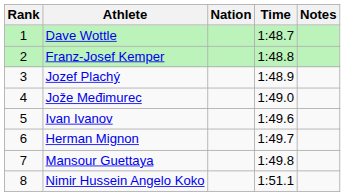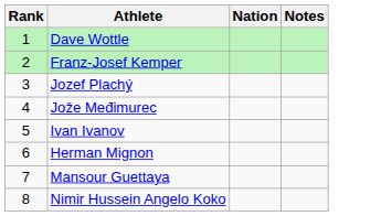 <table class="wikitable sortable" style="text-align:center">
 <tr>
 <th>Rank</th>
 <th>Athlete</th>
 <th>Nation</th>
-<th>Time</th>
 <th>Notes</th>
 </tr>
 <tr style="background:#bbf3bb;">
 <td>1</td>
 <td align=left><a href='#'>Dave Wottle</a></td>
 <td align=left></td>
-<td>1:48.7</td>
 <td></td>
 </tr>
 <tr style="background:#bbf3bb;">
 <td>2</td>
 <td align=left><a href='#'>Franz-Josef Kemper</a></td>
 <td align=left></td>
-<td>1:48.8</td>
 <td></td>
 </tr>
 <tr>
 <td>3</td>
 <td align=left><a href='#'>Jozef Plachý</a></td>
 <td align=left></td>
-<td>1:48.9</td>
 <td></td>
 </tr>
 <tr>
 <td>4</td>
 <td align=left><a href='#'>Jože Međimurec</a></td>
 <td align=left></td>
-<td>1:49.0</td>
 <td></td>
 </tr>
 <tr>
 <td>5</td>
 <td align=left><a href='#'>Ivan Ivanov</a></td>
 <td align=left></td>
-<td>1:49.6</td>
 <td></td>
 </tr>
 <tr>
 <td>6</td>
 <td align=left><a href='#'>Herman Mignon</a></td>
 <td align=left></td>
-<td>1:49.7</td>
 <td></td>
 </tr>
 <tr>
 <td>7</td>
 <td align=left><a href='#'>Mansour Guettaya</a></td>
 <td align=left></td>
-<td>1:49.8</td>
 <td></td>
 </tr>
 <tr>
 <td>8</td>
 <td align=left><a href='#'>Nimir Hussein Angelo Koko</a></td>
 <td align=left></td>
-<td>1:51.1</td>
 <td></td>
 </tr>
 </table>
